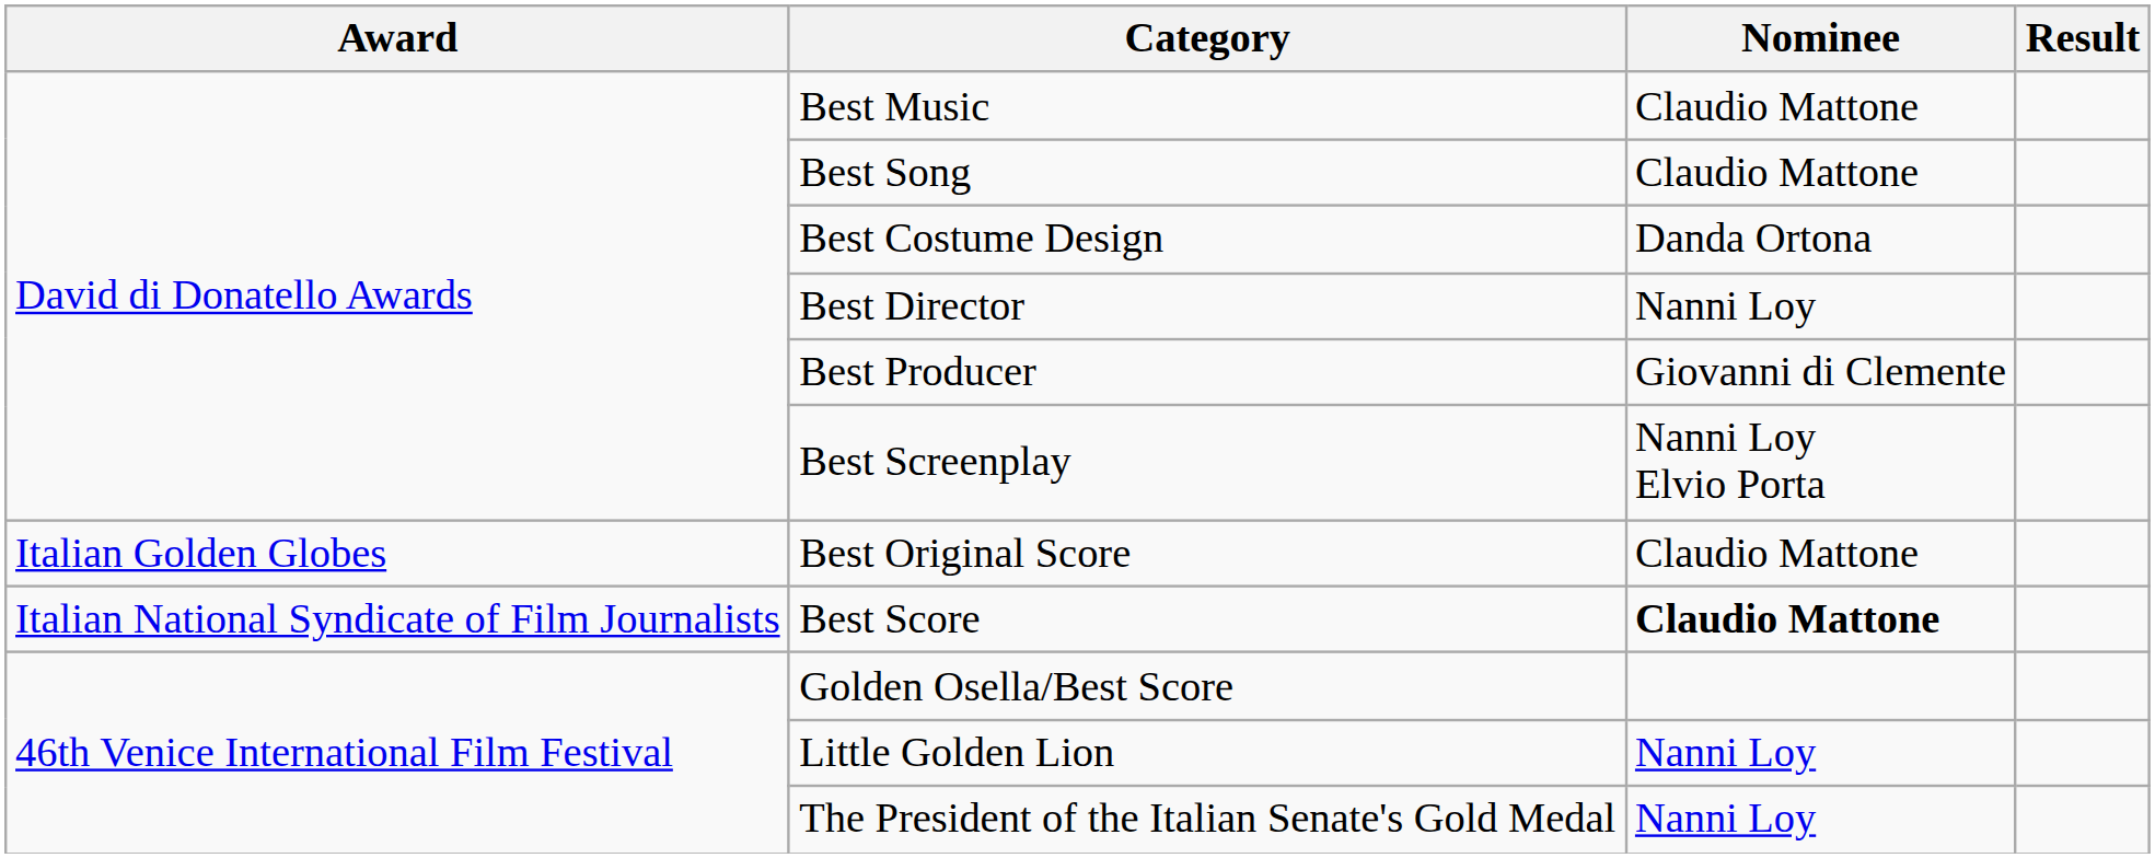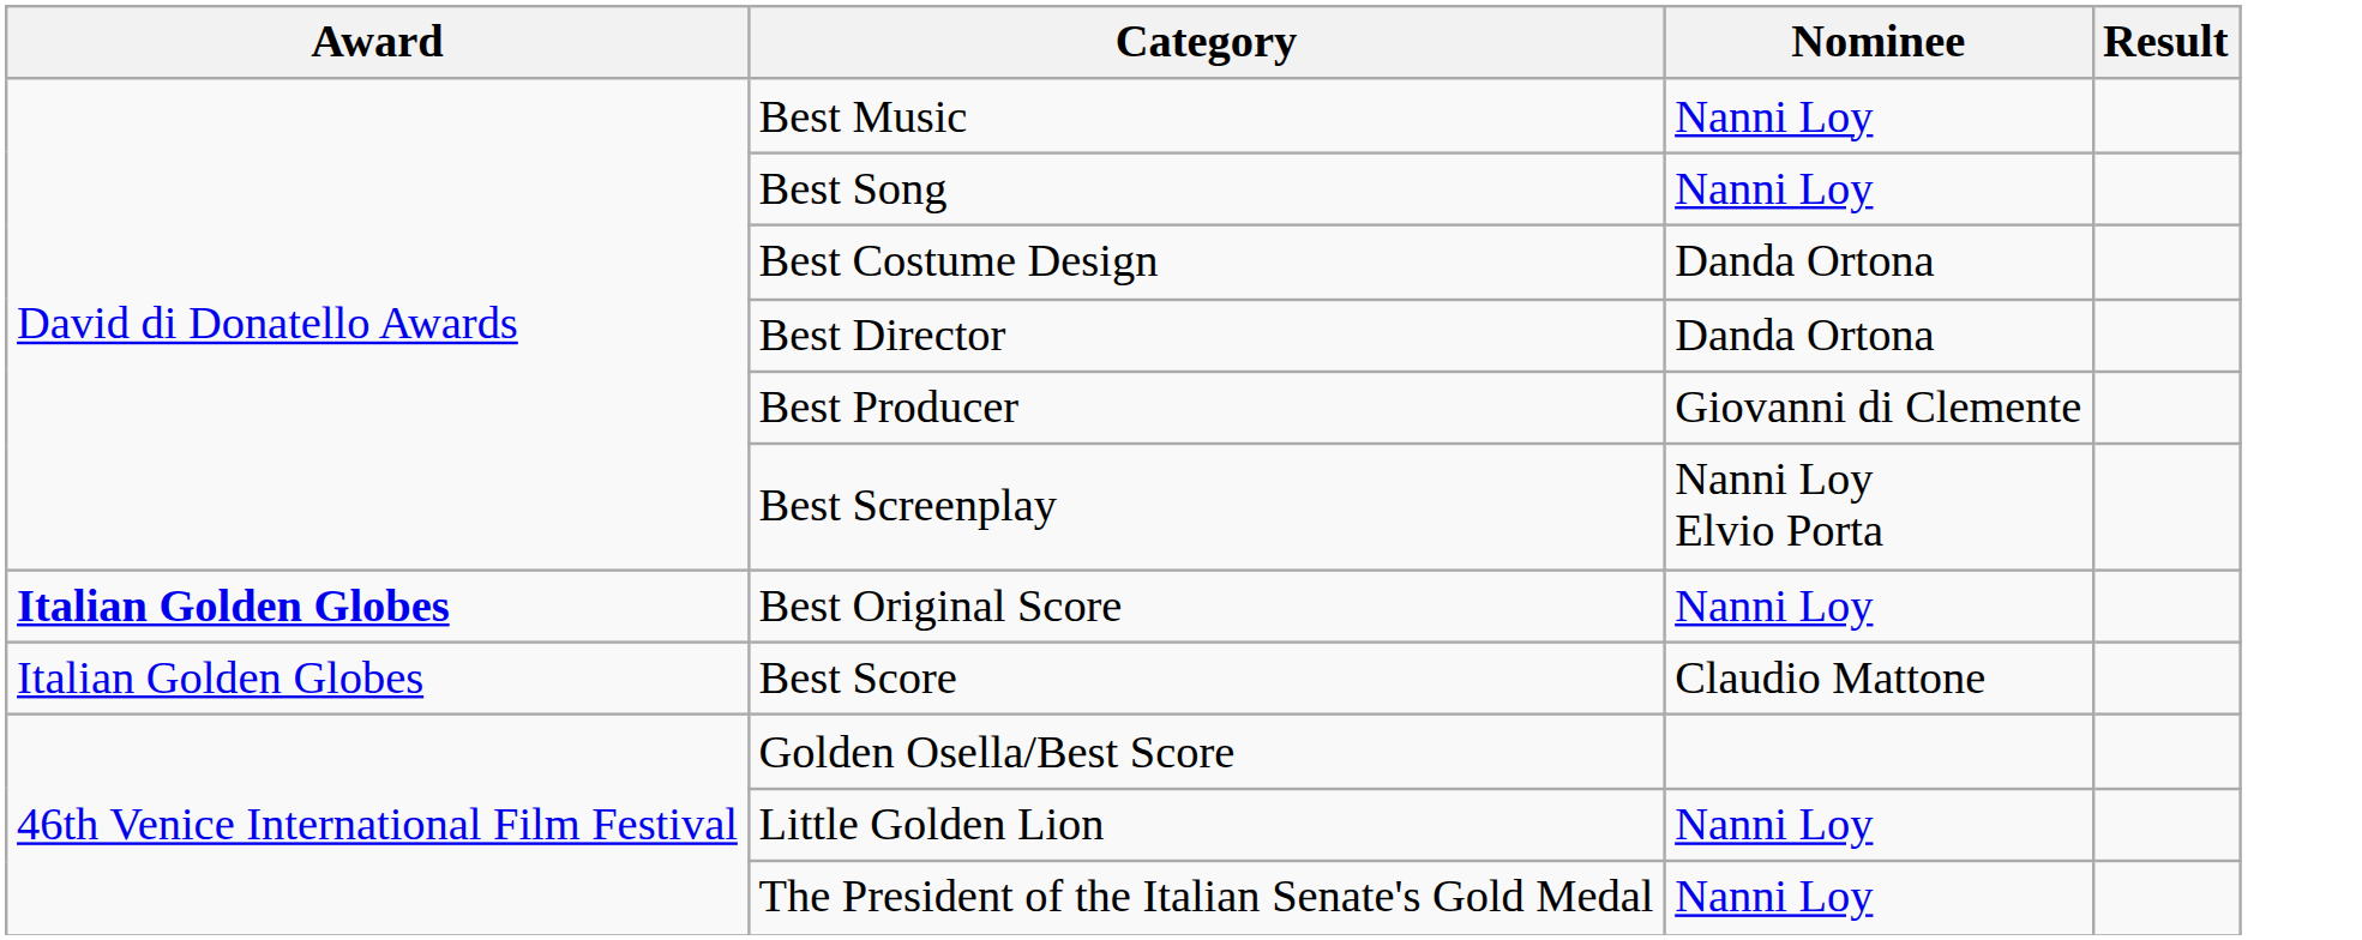 <table class="wikitable">
 <tr>
 <th>Award</th>
 <th>Category</th>
 <th>Nominee</th>
 <th>Result</th>
 </tr>
 <tr>
 <td rowspan=6><a href='#'>David di Donatello Awards</a></td>
 <td>Best Music</td>
-<td>Claudio Mattone</td>
+<td><a href='#'>Nanni Loy</a></td>
 <td></td>
 </tr>
 <tr>
 <td>Best Song</td>
-<td>Claudio Mattone</td>
+<td><a href='#'>Nanni Loy</a></td>
 <td></td>
 </tr>
 <tr>
 <td>Best Costume Design</td>
 <td>Danda Ortona</td>
 <td></td>
 </tr>
 <tr>
 <td>Best Director</td>
-<td>Nanni Loy</td>
+<td>Danda Ortona</td>
 <td></td>
 </tr>
 <tr>
 <td>Best Producer</td>
 <td>Giovanni di Clemente</td>
 <td></td>
 </tr>
 <tr>
 <td>Best Screenplay</td>
 <td>Nanni Loy<br>Elvio Porta</td>
 <td></td>
 </tr>
 <tr>
-<td><a href='#'>Italian Golden Globes</a></td>
+<td><strong><a href='#'>Italian Golden Globes</a></strong></td>
 <td>Best Original Score</td>
-<td>Claudio Mattone</td>
+<td><a href='#'>Nanni Loy</a></td>
 <td></td>
 </tr>
 <tr>
-<td><a href='#'>Italian National Syndicate of Film Journalists</a></td>
+<td><a href='#'>Italian Golden Globes</a></td>
 <td>Best Score</td>
-<td><strong>Claudio Mattone</strong></td>
+<td>Claudio Mattone</td>
 <td></td>
 </tr>
 <tr>
 <td rowspan=3><a href='#'>46th Venice International Film Festival</a></td>
 <td>Golden Osella/Best Score</td>
 <td></td>
 <td></td>
 </tr>
 <tr>
 <td>Little Golden Lion</td>
 <td><a href='#'>Nanni Loy</a></td>
 <td></td>
 </tr>
 <tr>
 <td>The President of the Italian Senate's Gold Medal</td>
 <td><a href='#'>Nanni Loy</a></td>
 <td></td>
 </tr>
 </table>
